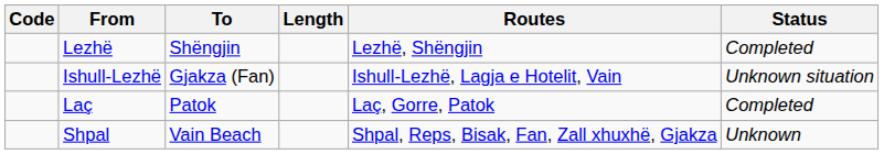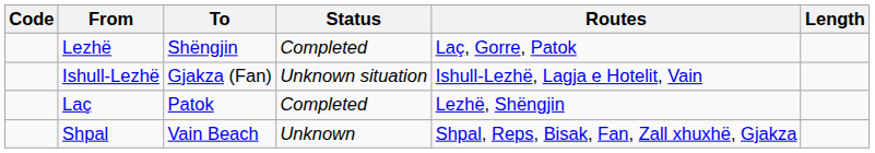 <table class="wikitable sortable">
 <tr>
 <th>Code</th>
 <th>From</th>
 <th>To</th>
+<th>Status</th>
+<th>Routes</th>
 <th>Length</th>
-<th>Routes</th>
-<th>Status</th>
 </tr>
 <tr>
 <td></td>
 <td><a href='#'>Lezhë</a><br></td>
 <td><a href='#'>Shëngjin</a></td>
+<td><em>Completed</em></td>
+<td><a href='#'>Laç</a>, <a href='#'>Gorre</a>, <a href='#'>Patok</a></td>
 <td></td>
-<td><a href='#'>Lezhë</a>, <a href='#'>Shëngjin</a></td>
-<td><em>Completed</em></td>
 </tr>
 <tr>
 <td></td>
 <td><a href='#'>Ishull-Lezhë</a><br></td>
 <td><a href='#'>Gjakza</a> (Fan)</td>
+<td><em>Unknown situation</em></td>
+<td><a href='#'>Ishull-Lezhë</a>, <a href='#'>Lagja e Hotelit</a>, <a href='#'>Vain</a></td>
 <td></td>
-<td><a href='#'>Ishull-Lezhë</a>, <a href='#'>Lagja e Hotelit</a>, <a href='#'>Vain</a></td>
-<td><em>Unknown situation</em></td>
 </tr>
 <tr>
 <td></td>
 <td><a href='#'>Laç</a><br></td>
 <td><a href='#'>Patok</a></td>
+<td><em>Completed</em></td>
+<td><a href='#'>Lezhë</a>, <a href='#'>Shëngjin</a></td>
 <td></td>
-<td><a href='#'>Laç</a>, <a href='#'>Gorre</a>, <a href='#'>Patok</a></td>
-<td><em>Completed</em></td>
 </tr>
 <tr>
 <td></td>
 <td><a href='#'>Shpal</a> </td>
 <td><a href='#'>Vain Beach</a></td>
+<td><em>Unknown</em></td>
+<td><a href='#'>Shpal</a>, <a href='#'>Reps</a>, <a href='#'>Bisak</a>, <a href='#'>Fan</a>, <a href='#'>Zall xhuxhë</a>, <a href='#'>Gjakza</a></td>
 <td></td>
-<td><a href='#'>Shpal</a>, <a href='#'>Reps</a>, <a href='#'>Bisak</a>, <a href='#'>Fan</a>, <a href='#'>Zall xhuxhë</a>, <a href='#'>Gjakza</a></td>
-<td><em>Unknown</em></td>
 </tr>
 </table>
